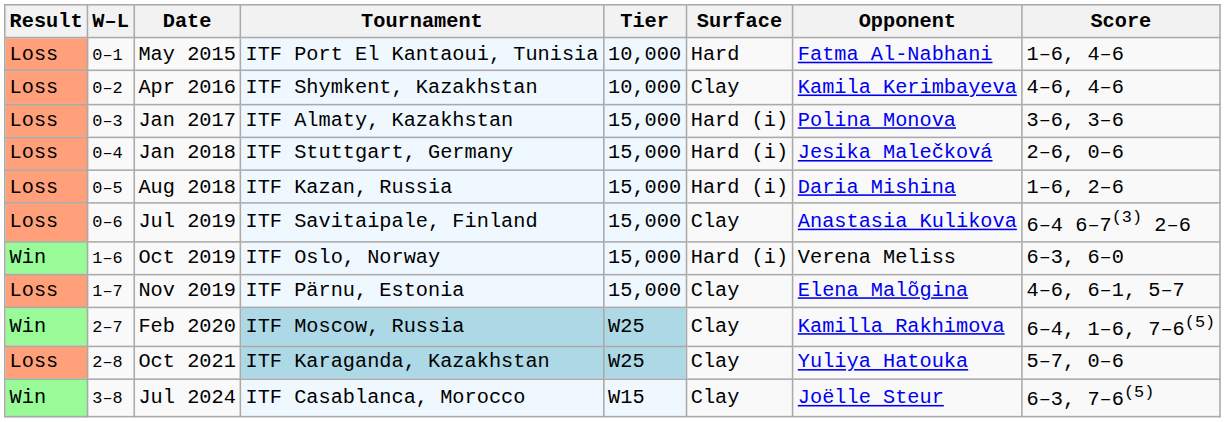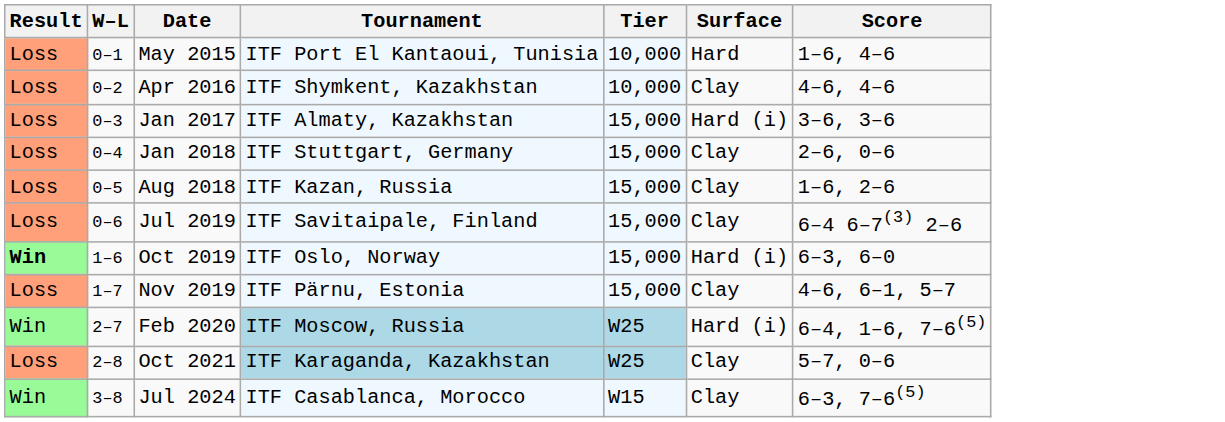 <table class="sortable wikitable">
 <tr>
 <th>Result</th>
 <th class="unsortable">W–L</th>
 <th>Date</th>
 <th>Tournament</th>
 <th>Tier</th>
 <th>Surface</th>
-<th>Opponent</th>
 <th class="unsortable">Score</th>
 </tr>
 <tr>
 <td bgcolor="ffa07a">Loss</td>
 <td><small>0–1</small></td>
 <td>May 2015</td>
 <td style="background:#f0f8ff;">ITF Port El Kantaoui, Tunisia</td>
 <td style="background:#f0f8ff;">10,000</td>
 <td>Hard</td>
-<td> <a href='#'>Fatma Al-Nabhani</a></td>
 <td>1–6, 4–6</td>
 </tr>
 <tr>
 <td bgcolor="ffa07a">Loss</td>
 <td><small>0–2</small></td>
 <td>Apr 2016</td>
 <td style="background:#f0f8ff;">ITF Shymkent, Kazakhstan</td>
 <td style="background:#f0f8ff;">10,000</td>
 <td>Clay</td>
-<td> <a href='#'>Kamila Kerimbayeva</a></td>
 <td>4–6, 4–6</td>
 </tr>
 <tr>
 <td bgcolor="ffa07a">Loss</td>
 <td><small>0–3</small></td>
 <td>Jan 2017</td>
 <td style="background:#f0f8ff;">ITF Almaty, Kazakhstan</td>
 <td style="background:#f0f8ff;">15,000</td>
 <td>Hard (i)</td>
-<td> <a href='#'>Polina Monova</a></td>
 <td>3–6, 3–6</td>
 </tr>
 <tr>
 <td bgcolor="ffa07a">Loss</td>
 <td><small>0–4</small></td>
 <td>Jan 2018</td>
 <td style="background:#f0f8ff;">ITF Stuttgart, Germany</td>
 <td style="background:#f0f8ff;">15,000</td>
-<td>Hard (i)</td>
-<td> <a href='#'>Jesika Malečková</a></td>
+<td>Clay</td>
 <td>2–6, 0–6</td>
 </tr>
 <tr>
 <td bgcolor="ffa07a">Loss</td>
 <td><small>0–5</small></td>
 <td>Aug 2018</td>
 <td style="background:#f0f8ff;">ITF Kazan, Russia</td>
 <td style="background:#f0f8ff;">15,000</td>
-<td>Hard (i)</td>
-<td> <a href='#'>Daria Mishina</a></td>
+<td>Clay</td>
 <td>1–6, 2–6</td>
 </tr>
 <tr>
 <td bgcolor="ffa07a">Loss</td>
 <td><small>0–6</small></td>
 <td>Jul 2019</td>
 <td style="background:#f0f8ff;">ITF Savitaipale, Finland</td>
 <td style="background:#f0f8ff;">15,000</td>
 <td>Clay</td>
-<td> <a href='#'>Anastasia Kulikova</a></td>
 <td>6–4 6–7<sup>(3)</sup> 2–6</td>
 </tr>
 <tr>
-<td style="background:#98fb98;">Win</td>
+<td style="background:#98fb98;"><strong>Win</strong></td>
 <td><small>1–6</small></td>
 <td>Oct 2019</td>
 <td style="background:#f0f8ff;">ITF Oslo, Norway</td>
 <td style="background:#f0f8ff;">15,000</td>
 <td>Hard (i)</td>
-<td> Verena Meliss</td>
 <td>6–3, 6–0</td>
 </tr>
 <tr>
 <td bgcolor="ffa07a">Loss</td>
 <td><small>1–7</small></td>
 <td>Nov 2019</td>
 <td style="background:#f0f8ff;">ITF Pärnu, Estonia</td>
 <td style="background:#f0f8ff;">15,000</td>
 <td>Clay</td>
-<td> <a href='#'>Elena Malõgina</a></td>
 <td>4–6, 6–1, 5–7</td>
 </tr>
 <tr>
 <td bgcolor="98FB98">Win</td>
 <td><small>2–7</small></td>
 <td>Feb 2020</td>
 <td style="background:lightblue;">ITF Moscow, Russia</td>
 <td style="background:lightblue;">W25</td>
-<td>Clay</td>
-<td> <a href='#'>Kamilla Rakhimova</a></td>
+<td>Hard (i)</td>
 <td>6–4, 1–6, 7–6<sup>(5)</sup></td>
 </tr>
 <tr>
 <td bgcolor=#ffa07a>Loss</td>
 <td><small>2–8</small></td>
 <td>Oct 2021</td>
 <td style="background:lightblue;">ITF Karaganda, Kazakhstan</td>
 <td style="background:lightblue;">W25</td>
 <td>Clay</td>
-<td> <a href='#'>Yuliya Hatouka</a></td>
 <td>5–7, 0–6</td>
 </tr>
 <tr>
 <td bgcolor="98FB98">Win</td>
 <td><small>3–8</small></td>
 <td>Jul 2024</td>
 <td style="background:#f0f8ff;">ITF Casablanca, Morocco</td>
 <td style="background:#f0f8ff;">W15</td>
 <td>Clay</td>
-<td> <a href='#'>Joëlle Steur</a></td>
 <td>6–3, 7–6<sup>(5)</sup></td>
 </tr>
 </table>
